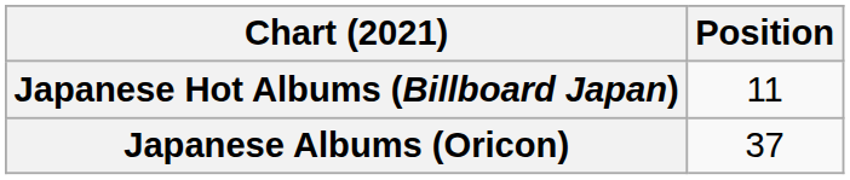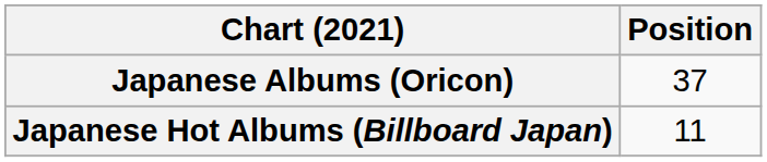 <table class="wikitable plainrowheaders" style="text-align:center">
 <tr>
 <th scope="col">Chart (2021)</th>
 <th scope="col">Position</th>
 </tr>
 <tr>
+<th scope="row">Japanese Albums (Oricon)</th>
+<td>37</td>
+</tr>
+<tr>
 <th scope="row">Japanese Hot Albums (<em>Billboard Japan</em>)</th>
 <td>11</td>
 </tr>
-<tr>
-<th scope="row">Japanese Albums (Oricon)</th>
-<td>37</td>
-</tr>
 </table>
